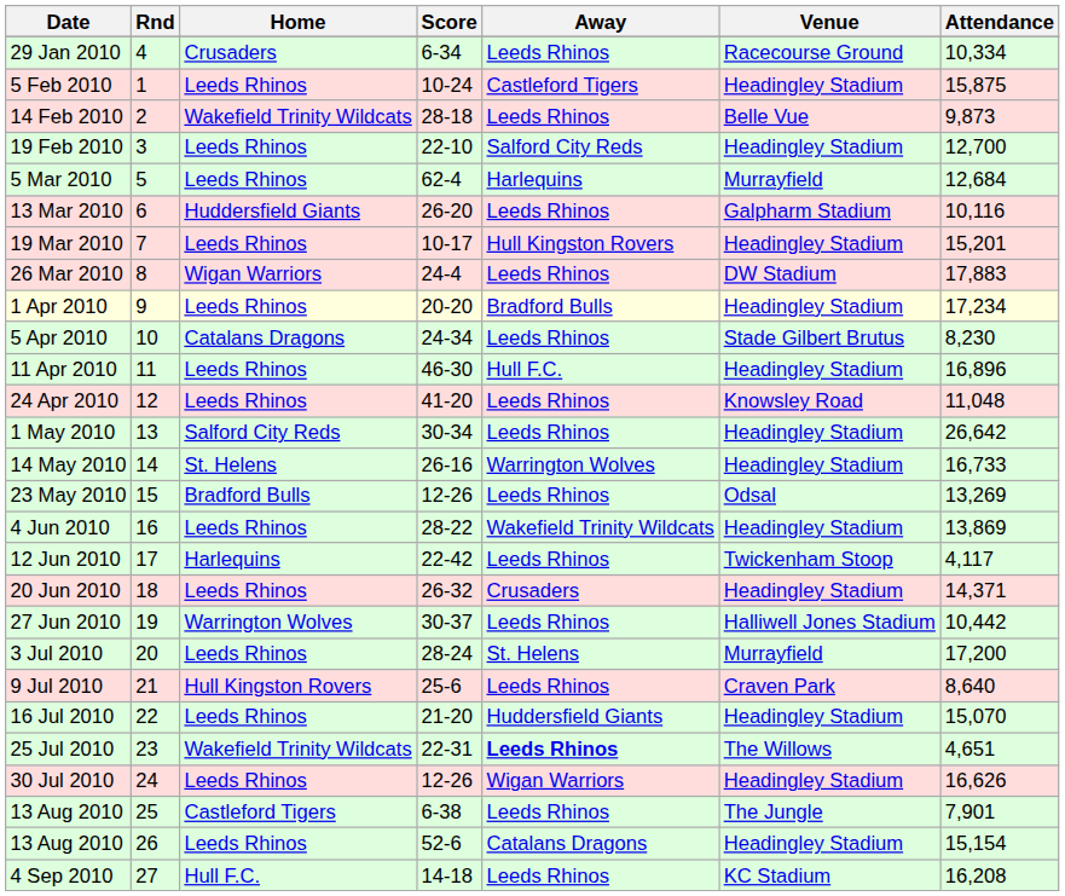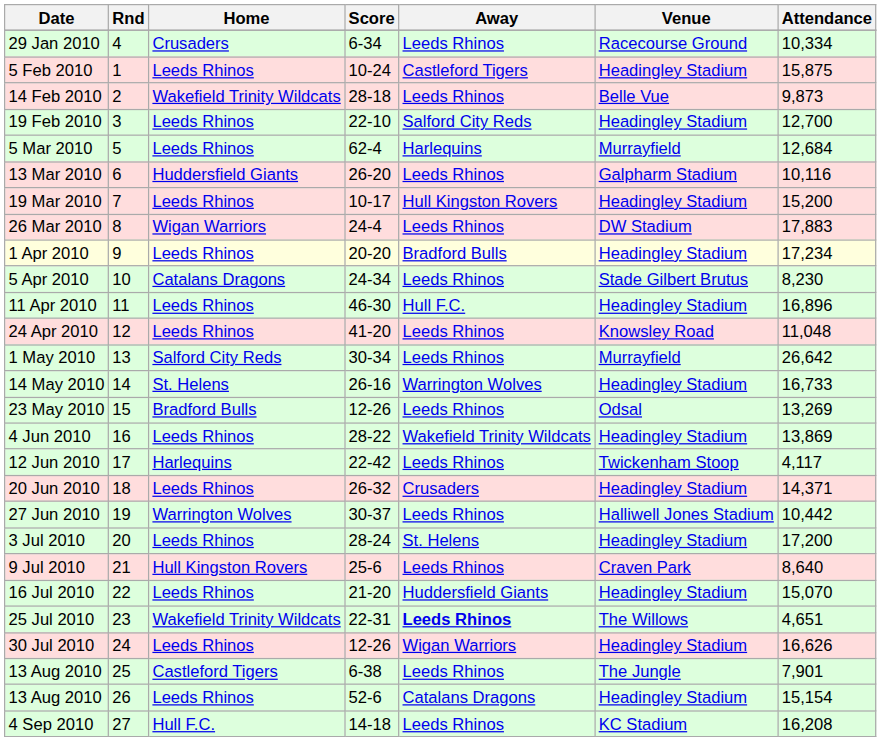 <table class="wikitable" style="font-size:85%;">
 <tr>
 <th>Date</th>
 <th>Rnd</th>
 <th>Home</th>
 <th>Score</th>
 <th>Away</th>
 <th>Venue</th>
 <th>Attendance</th>
 </tr>
 <tr style="background:#ffdddd;" width=20 | >
 </tr>
 <tr bgcolor=#DDFFDD>
 <td>29 Jan 2010</td>
 <td>4</td>
 <td> <a href='#'>Crusaders</a></td>
 <td>6-34</td>
 <td> <a href='#'>Leeds Rhinos</a></td>
 <td><a href='#'>Racecourse Ground</a></td>
 <td>10,334</td>
 </tr>
 <tr bgcolor=#ffdddd>
 <td>5 Feb 2010</td>
 <td>1</td>
 <td> <a href='#'>Leeds Rhinos</a></td>
 <td>10-24</td>
 <td> <a href='#'>Castleford Tigers</a></td>
 <td><a href='#'>Headingley Stadium</a></td>
 <td>15,875</td>
 </tr>
 <tr bgcolor=#ffdddd>
 <td>14 Feb 2010</td>
 <td>2</td>
 <td> <a href='#'>Wakefield Trinity Wildcats</a></td>
 <td>28-18</td>
 <td> <a href='#'>Leeds Rhinos</a></td>
 <td><a href='#'>Belle Vue</a></td>
 <td>9,873</td>
 </tr>
 <tr bgcolor=#DDFFDD>
 <td>19 Feb 2010</td>
 <td>3</td>
 <td> <a href='#'>Leeds Rhinos</a></td>
 <td>22-10</td>
 <td> <a href='#'>Salford City Reds</a></td>
 <td><a href='#'>Headingley Stadium</a></td>
 <td>12,700</td>
 </tr>
 <tr bgcolor=#DDFFDD>
 <td>5 Mar 2010</td>
 <td>5</td>
 <td> <a href='#'>Leeds Rhinos</a></td>
 <td>62-4</td>
 <td> <a href='#'>Harlequins</a></td>
 <td><a href='#'>Murrayfield</a></td>
 <td>12,684</td>
 </tr>
 <tr bgcolor=#ffdddd>
 <td>13 Mar 2010</td>
 <td>6</td>
 <td> <a href='#'>Huddersfield Giants</a></td>
 <td>26-20</td>
 <td> <a href='#'>Leeds Rhinos</a></td>
 <td><a href='#'>Galpharm Stadium</a></td>
 <td>10,116</td>
 </tr>
 <tr bgcolor=#ffdddd>
 <td>19 Mar 2010</td>
 <td>7</td>
 <td> <a href='#'>Leeds Rhinos</a></td>
 <td>10-17</td>
 <td> <a href='#'>Hull Kingston Rovers</a></td>
 <td><a href='#'>Headingley Stadium</a></td>
-<td>15,201</td>
+<td>15,200</td>
 </tr>
 <tr bgcolor=#ffdddd>
 <td>26 Mar 2010</td>
 <td>8</td>
 <td> <a href='#'>Wigan Warriors</a></td>
 <td>24-4</td>
 <td> <a href='#'>Leeds Rhinos</a></td>
 <td><a href='#'>DW Stadium</a></td>
 <td>17,883</td>
 </tr>
 <tr bgcolor=#FFFFDD>
 <td>1 Apr 2010</td>
 <td>9</td>
 <td> <a href='#'>Leeds Rhinos</a></td>
 <td>20-20</td>
 <td> <a href='#'>Bradford Bulls</a></td>
 <td><a href='#'>Headingley Stadium</a></td>
 <td>17,234</td>
 </tr>
 <tr bgcolor=#DDFFDD>
 <td>5 Apr 2010</td>
 <td>10</td>
 <td> <a href='#'>Catalans Dragons</a></td>
 <td>24-34</td>
 <td> <a href='#'>Leeds Rhinos</a></td>
 <td><a href='#'>Stade Gilbert Brutus</a></td>
 <td>8,230</td>
 </tr>
 <tr bgcolor=#DDFFDD>
 <td>11 Apr 2010</td>
 <td>11</td>
 <td> <a href='#'>Leeds Rhinos</a></td>
 <td>46-30</td>
 <td> <a href='#'>Hull F.C.</a></td>
 <td><a href='#'>Headingley Stadium</a></td>
 <td>16,896</td>
 </tr>
 <tr bgcolor=#ffdddd>
 <td>24 Apr 2010</td>
 <td>12</td>
 <td> <a href='#'>Leeds Rhinos</a></td>
 <td>41-20</td>
 <td> <a href='#'>Leeds Rhinos</a></td>
 <td><a href='#'>Knowsley Road</a></td>
 <td>11,048</td>
 </tr>
 <tr bgcolor=#DDFFDD>
 <td>1 May 2010</td>
 <td>13</td>
 <td> <a href='#'>Salford City Reds</a></td>
 <td>30-34</td>
 <td> <a href='#'>Leeds Rhinos</a></td>
-<td><a href='#'>Headingley Stadium</a></td>
+<td><a href='#'>Murrayfield</a></td>
 <td>26,642</td>
 </tr>
 <tr bgcolor=#DDFFDD>
 <td>14 May 2010</td>
 <td>14</td>
 <td> <a href='#'>St. Helens</a></td>
 <td>26-16</td>
 <td> <a href='#'>Warrington Wolves</a></td>
 <td><a href='#'>Headingley Stadium</a></td>
 <td>16,733</td>
 </tr>
 <tr bgcolor=#DDFFDD>
 <td>23 May 2010</td>
 <td>15</td>
 <td> <a href='#'>Bradford Bulls</a></td>
 <td>12-26</td>
 <td> <a href='#'>Leeds Rhinos</a></td>
 <td><a href='#'>Odsal</a></td>
 <td>13,269</td>
 </tr>
 <tr bgcolor=#DDFFDD>
 <td>4 Jun 2010</td>
 <td>16</td>
 <td> <a href='#'>Leeds Rhinos</a></td>
 <td>28-22</td>
 <td> <a href='#'>Wakefield Trinity Wildcats</a></td>
 <td><a href='#'>Headingley Stadium</a></td>
 <td>13,869</td>
 </tr>
 <tr bgcolor=#DDFFDD>
 <td>12 Jun 2010</td>
 <td>17</td>
 <td> <a href='#'>Harlequins</a></td>
 <td>22-42</td>
 <td> <a href='#'>Leeds Rhinos</a></td>
 <td><a href='#'>Twickenham Stoop</a></td>
 <td>4,117</td>
 </tr>
 <tr bgcolor=#ffdddd>
 <td>20 Jun 2010</td>
 <td>18</td>
 <td> <a href='#'>Leeds Rhinos</a></td>
 <td>26-32</td>
 <td> <a href='#'>Crusaders</a></td>
 <td><a href='#'>Headingley Stadium</a></td>
 <td>14,371</td>
 </tr>
 <tr bgcolor=#DDFFDD>
 <td>27 Jun 2010</td>
 <td>19</td>
 <td> <a href='#'>Warrington Wolves</a></td>
 <td>30-37</td>
 <td> <a href='#'>Leeds Rhinos</a></td>
 <td><a href='#'>Halliwell Jones Stadium</a></td>
 <td>10,442</td>
 </tr>
 <tr bgcolor=#DDFFDD>
 <td>3 Jul 2010</td>
 <td>20</td>
 <td> <a href='#'>Leeds Rhinos</a></td>
 <td>28-24</td>
 <td> <a href='#'>St. Helens</a></td>
-<td><a href='#'>Murrayfield</a></td>
+<td><a href='#'>Headingley Stadium</a></td>
 <td>17,200</td>
 </tr>
 <tr bgcolor=#ffdddd>
 <td>9 Jul 2010</td>
 <td>21</td>
 <td> <a href='#'>Hull Kingston Rovers</a></td>
 <td>25-6</td>
 <td> <a href='#'>Leeds Rhinos</a></td>
 <td><a href='#'>Craven Park</a></td>
 <td>8,640</td>
 </tr>
 <tr bgcolor=#DDFFDD>
 <td>16 Jul 2010</td>
 <td>22</td>
 <td> <a href='#'>Leeds Rhinos</a></td>
 <td>21-20</td>
 <td> <a href='#'>Huddersfield Giants</a></td>
 <td><a href='#'>Headingley Stadium</a></td>
 <td>15,070</td>
 </tr>
 <tr bgcolor=#DDFFDD>
 <td>25 Jul 2010</td>
 <td>23</td>
 <td> <a href='#'>Wakefield Trinity Wildcats</a></td>
 <td>22-31</td>
 <td><strong> <a href='#'>Leeds Rhinos</a></strong></td>
 <td><a href='#'>The Willows</a></td>
 <td>4,651</td>
 </tr>
 <tr bgcolor=#ffdddd>
 <td>30 Jul 2010</td>
 <td>24</td>
 <td> <a href='#'>Leeds Rhinos</a></td>
 <td>12-26</td>
 <td> <a href='#'>Wigan Warriors</a></td>
 <td><a href='#'>Headingley Stadium</a></td>
 <td>16,626</td>
 </tr>
 <tr bgcolor=#DDFFDD>
 <td>13 Aug 2010</td>
 <td>25</td>
 <td> <a href='#'>Castleford Tigers</a></td>
 <td>6-38</td>
 <td> <a href='#'>Leeds Rhinos</a></td>
 <td><a href='#'>The Jungle</a></td>
 <td>7,901</td>
 </tr>
 <tr bgcolor=#DDFFDD>
 <td>13 Aug 2010</td>
 <td>26</td>
 <td> <a href='#'>Leeds Rhinos</a></td>
 <td>52-6</td>
 <td> <a href='#'>Catalans Dragons</a></td>
 <td><a href='#'>Headingley Stadium</a></td>
 <td>15,154</td>
 </tr>
 <tr bgcolor=#DDFFDD>
 <td>4 Sep 2010</td>
 <td>27</td>
 <td> <a href='#'>Hull F.C.</a></td>
 <td>14-18</td>
 <td> <a href='#'>Leeds Rhinos</a></td>
 <td><a href='#'>KC Stadium</a></td>
 <td>16,208</td>
 </tr>
 </table>
